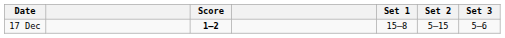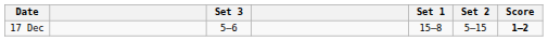 <table class="wikitable" style="text-align: center; font-size:90% ">
 <tr>
 <th width="50">Date</th>
 <th align="right" width="190"></th>
-<th width="50">Score</th>
+<th width="50">Set 3</th>
 <th align="left" width="190"></th>
 <th width="50">Set 1</th>
 <th width="50">Set 2</th>
-<th width="50">Set 3</th>
+<th width="50">Score</th>
 </tr>
 <tr>
 <td>17 Dec</td>
 <td align=right></td>
-<td align=center><strong>1–2</strong></td>
+<td>5–6</td>
 <td align=left><strong></strong></td>
 <td>15–8</td>
 <td>5–15</td>
-<td>5–6</td>
+<td align=center><strong>1–2</strong></td>
 </tr>
 </table>
